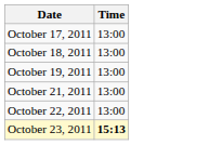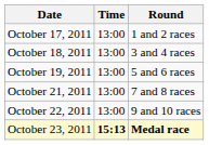 <table class="wikitable">
 <tr>
 <th>Date</th>
 <th>Time</th>
+<th>Round</th>
 </tr>
 <tr>
 <td>October 17, 2011</td>
 <td>13:00</td>
+<td>1 and 2 races</td>
 </tr>
 <tr>
 <td>October 18, 2011</td>
 <td>13:00</td>
+<td>3 and 4 races</td>
 </tr>
 <tr>
 <td>October 19, 2011</td>
 <td>13:00</td>
+<td>5 and 6 races</td>
 </tr>
 <tr>
 <td>October 21, 2011</td>
 <td>13:00</td>
+<td>7 and 8 races</td>
 </tr>
 <tr>
 <td>October 22, 2011</td>
 <td>13:00</td>
+<td>9 and 10 races</td>
 </tr>
 <tr style=background:lemonchiffon>
 <td>October 23, 2011</td>
 <td><strong>15:13</strong></td>
+<td><strong>Medal race</strong></td>
 </tr>
 </table>
